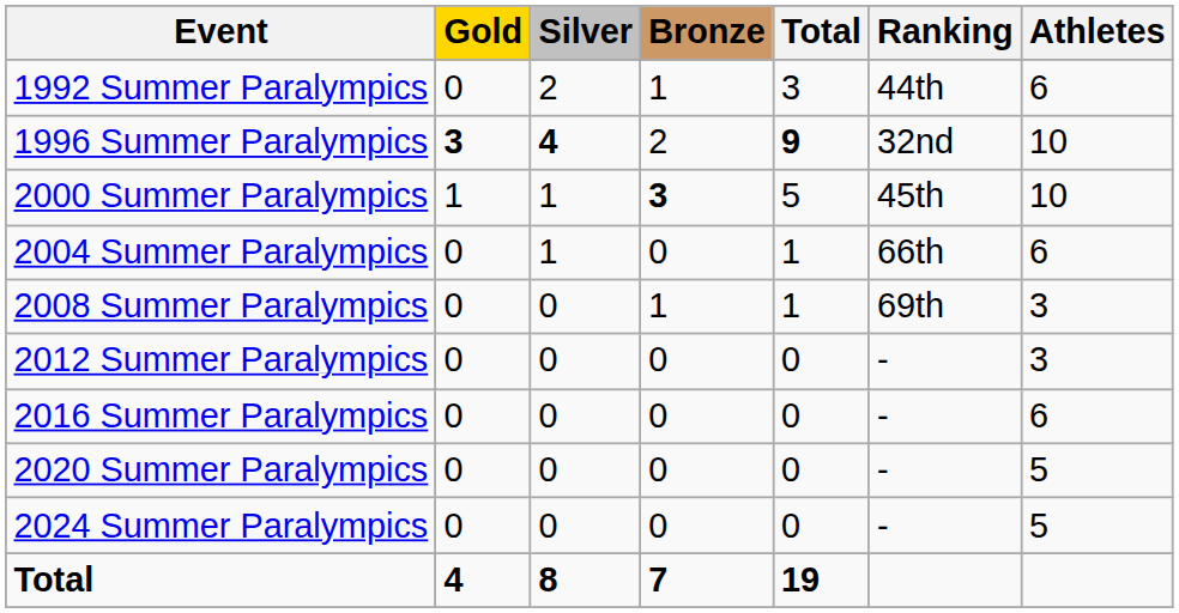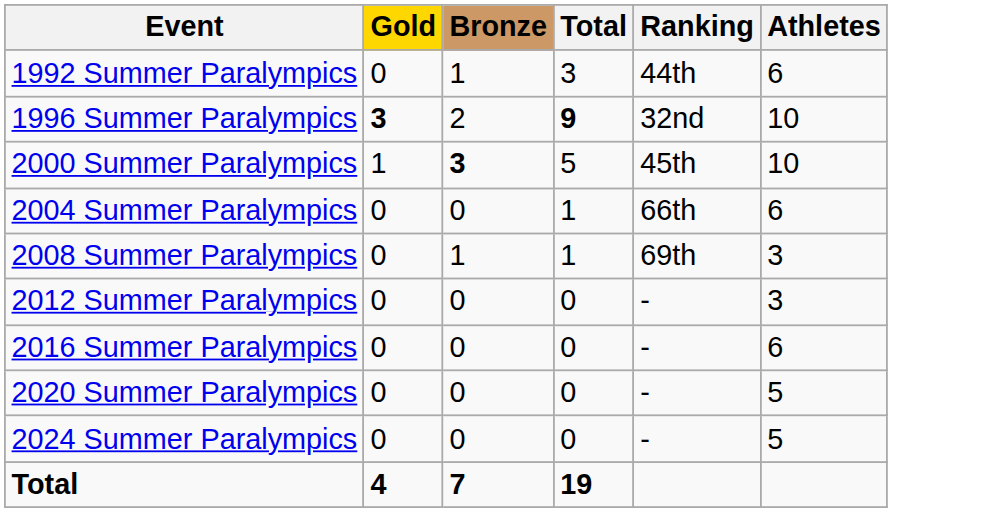 <table class="wikitable">
 <tr>
 <th>Event</th>
 <td style="background:gold; font-weight:bold;">Gold</td>
-<td style="background:silver; font-weight:bold;">Silver</td>
 <td style="background:#cc9966; font-weight:bold;">Bronze</td>
 <th>Total</th>
 <th>Ranking</th>
 <th>Athletes</th>
 </tr>
 <tr>
 <td><a href='#'>1992 Summer Paralympics</a></td>
 <td>0</td>
-<td>2</td>
 <td>1</td>
 <td>3</td>
 <td>44th</td>
 <td>6</td>
 </tr>
 <tr>
 <td><a href='#'>1996 Summer Paralympics</a></td>
 <td><strong>3</strong></td>
-<td><strong>4</strong></td>
 <td>2</td>
 <td><strong>9</strong></td>
 <td>32nd</td>
 <td>10</td>
 </tr>
 <tr>
 <td><a href='#'>2000 Summer Paralympics</a></td>
-<td>1</td>
 <td>1</td>
 <td><strong>3</strong></td>
 <td>5</td>
 <td>45th</td>
 <td>10</td>
 </tr>
 <tr>
 <td><a href='#'>2004 Summer Paralympics</a></td>
 <td>0</td>
-<td>1</td>
 <td>0</td>
 <td>1</td>
 <td>66th</td>
 <td>6</td>
 </tr>
 <tr>
 <td><a href='#'>2008 Summer Paralympics</a></td>
-<td>0</td>
 <td>0</td>
 <td>1</td>
 <td>1</td>
 <td>69th</td>
 <td>3</td>
 </tr>
 <tr>
 <td><a href='#'>2012 Summer Paralympics</a></td>
 <td>0</td>
 <td>0</td>
 <td>0</td>
-<td>0</td>
 <td>-</td>
 <td>3</td>
 </tr>
 <tr>
 <td><a href='#'>2016 Summer Paralympics</a></td>
-<td>0</td>
 <td>0</td>
 <td>0</td>
 <td>0</td>
 <td>-</td>
 <td>6</td>
 </tr>
 <tr>
 <td><a href='#'>2020 Summer Paralympics</a></td>
 <td>0</td>
 <td>0</td>
 <td>0</td>
-<td>0</td>
 <td>-</td>
 <td>5</td>
 </tr>
 <tr>
 <td><a href='#'>2024 Summer Paralympics</a></td>
-<td>0</td>
 <td>0</td>
 <td>0</td>
 <td>0</td>
 <td>-</td>
 <td>5</td>
 </tr>
 <tr>
 <td><strong>Total</strong></td>
 <td><strong>4</strong></td>
-<td><strong>8</strong></td>
 <td><strong>7</strong></td>
 <td><strong>19</strong></td>
 <td></td>
 <td></td>
 </tr>
 </table>
